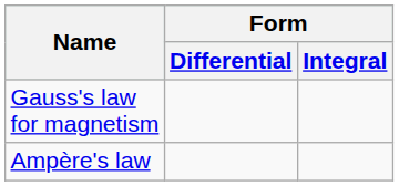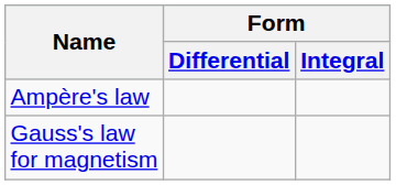 <table class="wikitable">
 <tr style="background-color: #aaddcc;">
 <th rowspan=2>Name</th>
 <th colspan=2>Form</th>
 </tr>
 <tr>
 <th><a href='#'>Differential</a></th>
 <th><a href='#'>Integral</a></th>
 </tr>
 <tr>
+<td><a href='#'>Ampère's law</a></td>
+<td></td>
+<td></td>
+</tr>
+<tr>
 <td><a href='#'>Gauss's law <br>for magnetism</a></td>
 <td></td>
 <td></td>
 </tr>
-<tr>
-<td><a href='#'>Ampère's law</a></td>
-<td></td>
-<td></td>
-</tr>
 </table>
